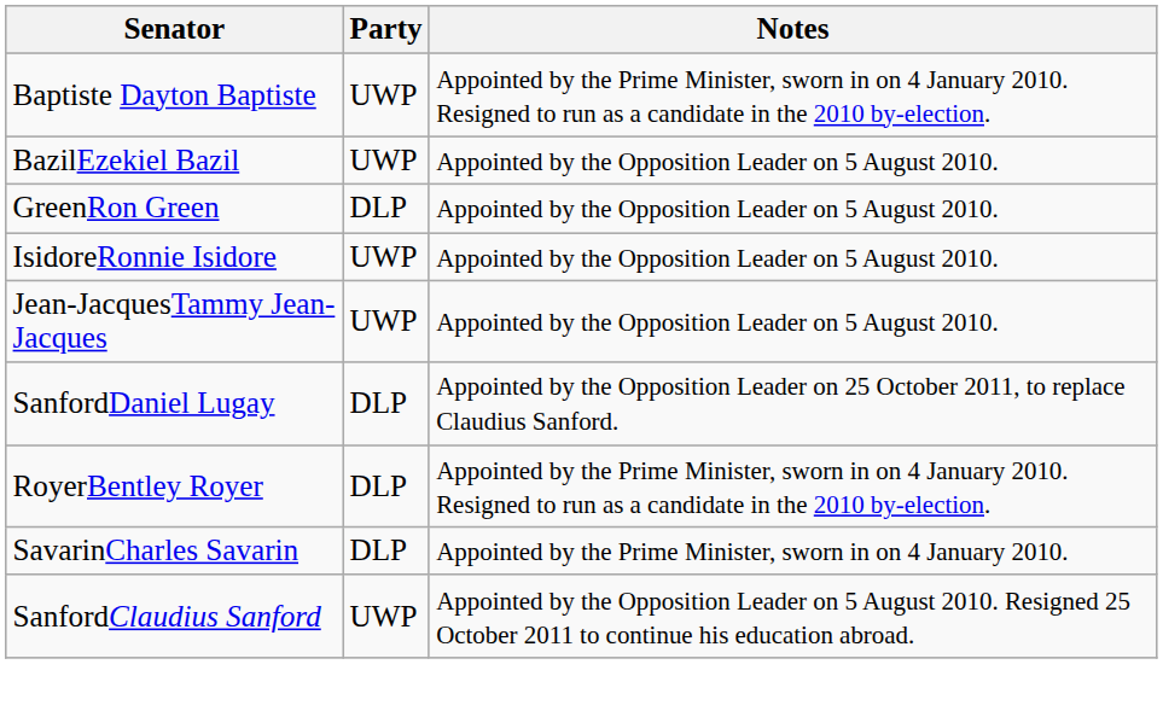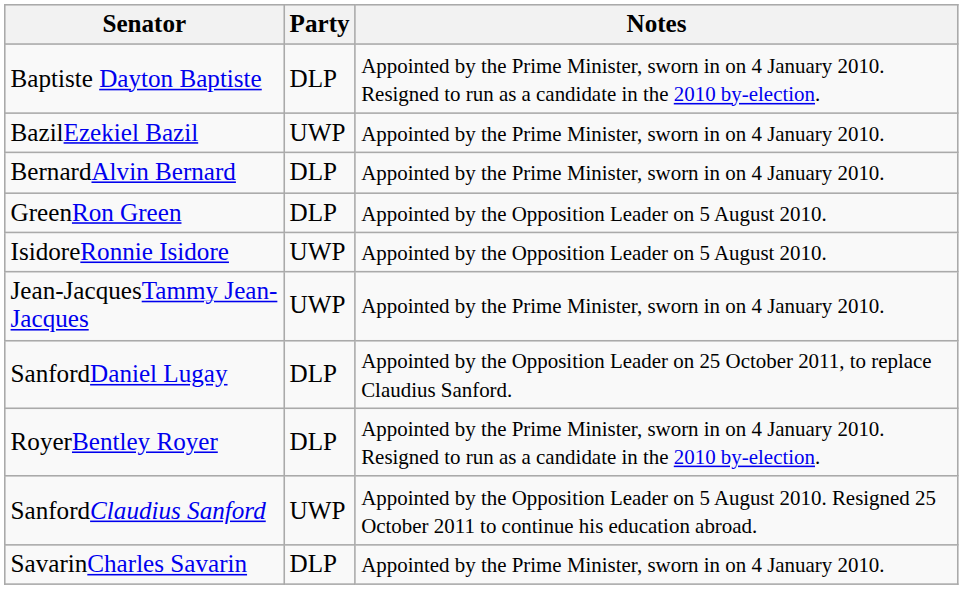 <table class="wikitable sortable">
 <tr>
 <th>Senator</th>
 <th>Party</th>
 <th class="unsortable">Notes</th>
 </tr>
 <tr>
 <td><span>Baptiste</span> <a href='#'>Dayton Baptiste</a></td>
-<td>UWP</td>
+<td>DLP</td>
 <td><small>Appointed by the Prime Minister, sworn in on 4 January 2010. Resigned to run as a candidate in the <a href='#'>2010 by-election</a>.</small></td>
 </tr>
 <tr>
 <td><span>Bazil</span><a href='#'>Ezekiel Bazil</a></td>
 <td>UWP</td>
-<td><small>Appointed by the Opposition Leader on 5 August 2010.</small></td>
+<td><small>Appointed by the Prime Minister, sworn in on 4 January 2010.</small></td>
+</tr>
+<tr>
+<td><span>Bernard</span><a href='#'>Alvin Bernard</a></td>
+<td>DLP</td>
+<td><small>Appointed by the Prime Minister, sworn in on 4 January 2010.</small></td>
 </tr>
 <tr>
 <td><span>Green</span><a href='#'>Ron Green</a></td>
 <td>DLP</td>
 <td><small>Appointed by the Opposition Leader on 5 August 2010.</small></td>
 </tr>
 <tr>
 <td><span>Isidore</span><a href='#'>Ronnie Isidore</a></td>
 <td>UWP</td>
 <td><small>Appointed by the Opposition Leader on 5 August 2010.</small></td>
 </tr>
 <tr>
 <td><span>Jean-Jacques</span><a href='#'>Tammy Jean-Jacques</a></td>
 <td>UWP</td>
-<td><small>Appointed by the Opposition Leader on 5 August 2010.</small></td>
+<td><small>Appointed by the Prime Minister, sworn in on 4 January 2010.</small></td>
 </tr>
 <tr>
 <td><span>Sanford</span><a href='#'>Daniel Lugay</a></td>
 <td>DLP</td>
 <td><small>Appointed by the Opposition Leader on 25 October 2011, to replace Claudius Sanford.</small></td>
 </tr>
 <tr>
 <td><span>Royer</span><a href='#'>Bentley Royer</a></td>
 <td>DLP</td>
 <td><small>Appointed by the Prime Minister, sworn in on 4 January 2010. Resigned to run as a candidate in the <a href='#'>2010 by-election</a>.</small></td>
 </tr>
 <tr>
+<td><span>Sanford</span><em><a href='#'>Claudius Sanford</a></em></td>
+<td>UWP</td>
+<td><small>Appointed by the Opposition Leader on 5 August 2010. Resigned 25 October 2011 to continue his education abroad.</small></td>
+</tr>
+<tr>
 <td><span>Savarin</span><a href='#'>Charles Savarin</a></td>
 <td>DLP</td>
 <td><small>Appointed by the Prime Minister, sworn in on 4 January 2010.</small></td>
 </tr>
-<tr>
-<td><span>Sanford</span><em><a href='#'>Claudius Sanford</a></em></td>
-<td>UWP</td>
-<td><small>Appointed by the Opposition Leader on 5 August 2010. Resigned 25 October 2011 to continue his education abroad.</small></td>
-</tr>
 </table>
